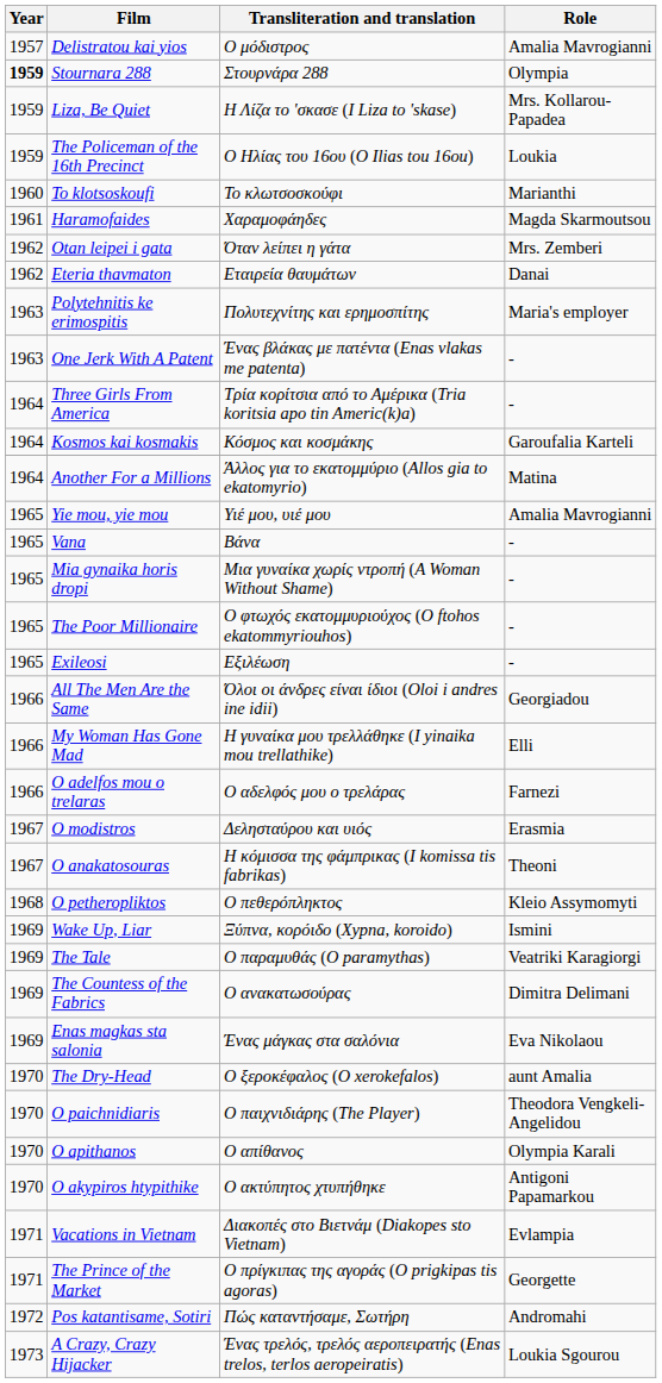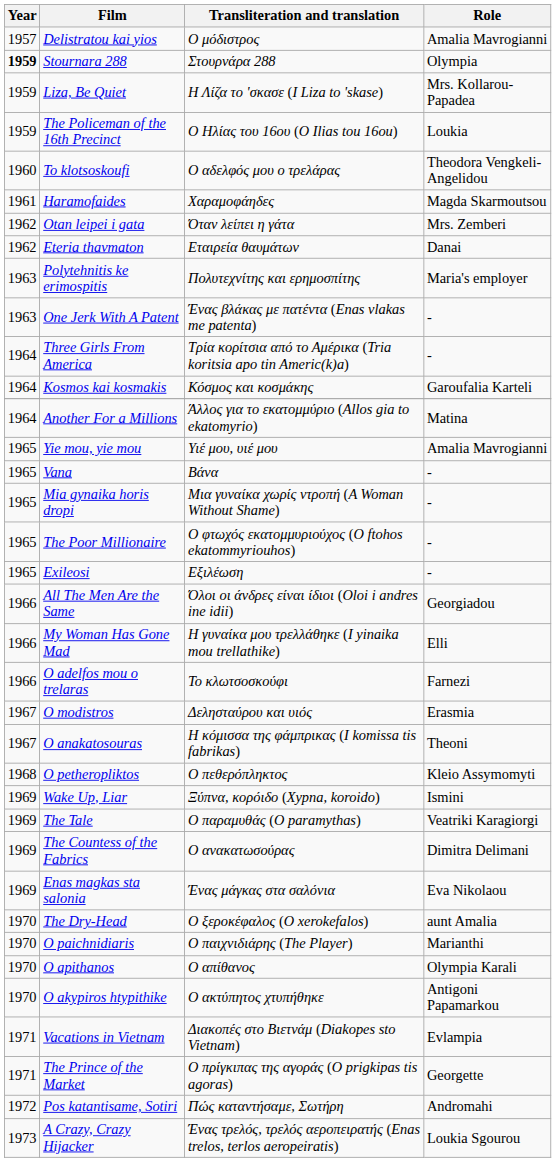 <table class="wikitable">
 <tr>
 <th>Year</th>
 <th>Film</th>
 <th>Transliteration and translation</th>
 <th>Role</th>
 </tr>
 <tr>
 <td>1957</td>
 <td><em><a href='#'>Delistratou kai yios</a></em></td>
 <td><em>Ο μόδιστρος</em></td>
 <td>Amalia Mavrogianni</td>
 </tr>
 <tr>
 <td><strong>1959</strong></td>
 <td><em><a href='#'>Stournara 288</a></em></td>
 <td><em>Στουρνάρα 288</em></td>
 <td>Olympia</td>
 </tr>
 <tr>
 <td>1959</td>
 <td><em><a href='#'>Liza, Be Quiet</a></em></td>
 <td><em>Η Λίζα το 'σκασε</em> (<em>I Liza to 'skase</em>)</td>
 <td>Mrs. Kollarou-Papadea</td>
 </tr>
 <tr>
 <td>1959</td>
 <td><em><a href='#'>The Policeman of the 16th Precinct</a></em></td>
 <td><em>Ο Ηλίας του 16ου</em> (<em>O Ilias tou 16ou</em>)</td>
 <td>Loukia</td>
 </tr>
 <tr>
 <td>1960</td>
 <td><em><a href='#'>To klotsoskoufi</a></em></td>
-<td><em>Το κλωτσοσκούφι</em></td>
-<td>Marianthi</td>
+<td><em>Ο αδελφός μου ο τρελάρας</em></td>
+<td>Theodora Vengkeli-Angelidou</td>
 </tr>
 <tr>
 <td>1961</td>
 <td><em><a href='#'>Haramofaides</a></em></td>
 <td><em>Χαραμοφάηδες</em></td>
 <td>Magda Skarmoutsou</td>
 </tr>
 <tr>
 <td>1962</td>
 <td><em><a href='#'>Otan leipei i gata</a></em></td>
 <td><em>Όταν λείπει η γάτα</em></td>
 <td>Mrs. Zemberi</td>
 </tr>
 <tr>
 <td>1962</td>
 <td><em><a href='#'>Eteria thavmaton</a></em></td>
 <td><em>Εταιρεία θαυμάτων</em></td>
 <td>Danai</td>
 </tr>
 <tr>
 <td>1963</td>
 <td><em><a href='#'>Polytehnitis ke erimospitis</a></em></td>
 <td><em>Πολυτεχνίτης και ερημοσπίτης</em></td>
 <td>Maria's employer</td>
 </tr>
 <tr>
 <td>1963</td>
 <td><em><a href='#'>One Jerk With A Patent</a></em></td>
 <td><em>Ένας βλάκας με πατέντα</em> (<em>Enas vlakas me patenta</em>)</td>
 <td>-</td>
 </tr>
 <tr>
 <td>1964</td>
 <td><em><a href='#'>Three Girls From America</a></em></td>
 <td><em>Τρία κορίτσια από το Αμέρικα</em> (<em>Tria koritsia apo tin Americ(k)a</em>)</td>
 <td>-</td>
 </tr>
 <tr>
 <td>1964</td>
 <td><em><a href='#'>Kosmos kai kosmakis</a></em></td>
 <td><em>Κόσμος και κοσμάκης</em></td>
 <td>Garoufalia Karteli</td>
 </tr>
 <tr>
 </tr>
 <tr 1964 || >
 </tr>
 <tr>
 <td>1964</td>
 <td><em><a href='#'>Another For a Millions</a></em></td>
 <td><em>Άλλος για το εκατομμύριο</em> (<em>Allos gia to ekatomyrio</em>)</td>
 <td>Matina</td>
 </tr>
 <tr>
 <td>1965</td>
 <td><em><a href='#'>Yie mou, yie mou</a></em></td>
 <td><em>Υιέ μου, υιέ μου</em></td>
 <td>Amalia Mavrogianni</td>
 </tr>
 <tr>
 <td>1965</td>
 <td><em><a href='#'>Vana</a></em></td>
 <td><em>Βάνα</em></td>
 <td>-</td>
 </tr>
 <tr>
 <td>1965</td>
 <td><em><a href='#'>Mia gynaika horis dropi</a></em></td>
 <td><em>Μια γυναίκα χωρίς ντροπή</em> (<em>A Woman Without Shame</em>)</td>
 <td>-</td>
 </tr>
 <tr>
 <td>1965</td>
 <td><em><a href='#'>The Poor Millionaire</a></em></td>
 <td><em>Ο φτωχός εκατομμυριούχος</em> (<em>O ftohos ekatommyriouhos</em>)</td>
 <td>-</td>
 </tr>
 <tr>
 <td>1965</td>
 <td><em><a href='#'>Exileosi</a></em></td>
 <td><em>Εξιλέωση</em></td>
 <td>-</td>
 </tr>
 <tr>
 <td>1966</td>
 <td><em><a href='#'>All The Men Are the Same</a></em></td>
 <td><em>Όλοι οι άνδρες είναι ίδιοι</em> (<em>Oloi i andres ine idii</em>)</td>
 <td>Georgiadou</td>
 </tr>
 <tr>
 <td>1966</td>
 <td><em><a href='#'>My Woman Has Gone Mad</a></em></td>
 <td><em>Η γυναίκα μου τρελλάθηκε</em> (<em>I yinaika mou trellathike</em>)</td>
 <td>Elli</td>
 </tr>
 <tr>
 <td>1966</td>
 <td><em><a href='#'>O adelfos mou o trelaras</a></em></td>
-<td><em>Ο αδελφός μου ο τρελάρας</em></td>
+<td><em>Το κλωτσοσκούφι</em></td>
 <td>Farnezi</td>
 </tr>
 <tr>
 <td>1967</td>
 <td><em><a href='#'>O modistros</a></em></td>
 <td><em>Δελησταύρου και υιός</em></td>
 <td>Erasmia</td>
 </tr>
 <tr>
 <td>1967</td>
 <td><em><a href='#'>O anakatosouras</a></em></td>
 <td><em>Η κόμισσα της φάμπρικας</em> (<em>I komissa tis fabrikas</em>)</td>
 <td>Theoni</td>
 </tr>
 <tr>
 <td>1968</td>
 <td><em><a href='#'>O petheropliktos</a></em></td>
 <td><em>Ο πεθερόπληκτος</em></td>
 <td>Kleio Assymomyti</td>
 </tr>
 <tr>
 <td>1969</td>
 <td><em><a href='#'>Wake Up, Liar</a></em></td>
 <td><em>Ξύπνα, κορόιδο</em> (<em>Xypna, koroido</em>)</td>
 <td>Ismini</td>
 </tr>
 <tr>
 <td>1969</td>
 <td><em><a href='#'>The Tale</a></em></td>
 <td><em>Ο παραμυθάς</em> (<em>O paramythas</em>)</td>
 <td>Veatriki Karagiorgi</td>
 </tr>
 <tr>
 <td>1969</td>
 <td><em><a href='#'>The Countess of the Fabrics</a></em></td>
 <td><em>Ο ανακατωσούρας</em></td>
 <td>Dimitra Delimani</td>
 </tr>
 <tr>
 <td>1969</td>
 <td><em><a href='#'>Enas magkas sta salonia</a></em></td>
 <td><em>Ένας μάγκας στα σαλόνια</em></td>
 <td>Eva Nikolaou</td>
 </tr>
 <tr>
 <td>1970</td>
 <td><em><a href='#'>The Dry-Head</a></em></td>
 <td><em>Ο ξεροκέφαλος</em> (<em>O xerokefalos</em>)</td>
 <td>aunt Amalia</td>
 </tr>
 <tr>
 <td>1970</td>
 <td><em><a href='#'>O paichnidiaris</a></em></td>
 <td><em>Ο παιχνιδιάρης</em> (<em>The Player</em>)</td>
-<td>Theodora Vengkeli-Angelidou</td>
+<td>Marianthi</td>
 </tr>
 <tr>
 <td>1970</td>
 <td><em><a href='#'>O apithanos</a></em></td>
 <td><em>Ο απίθανος</em></td>
 <td>Olympia Karali</td>
 </tr>
 <tr>
 <td>1970</td>
 <td><em><a href='#'>O akypiros htypithike</a></em></td>
 <td><em>Ο ακτύπητος χτυπήθηκε</em></td>
 <td>Antigoni Papamarkou</td>
 </tr>
 <tr>
 <td>1971</td>
 <td><em><a href='#'>Vacations in Vietnam</a></em></td>
 <td><em>Διακοπές στο Βιετνάμ</em> (<em>Diakopes sto Vietnam</em>)</td>
 <td>Evlampia</td>
 </tr>
 <tr>
 <td>1971</td>
 <td><em><a href='#'>The Prince of the Market</a></em></td>
 <td><em>Ο πρίγκιπας της αγοράς</em> (<em>O prigkipas tis agoras</em>)</td>
 <td>Georgette</td>
 </tr>
 <tr>
 <td>1972</td>
 <td><em><a href='#'>Pos katantisame, Sotiri</a></em></td>
 <td><em>Πώς καταντήσαμε, Σωτήρη</em></td>
 <td>Andromahi</td>
 </tr>
 <tr>
 <td>1973</td>
 <td><em><a href='#'>A Crazy, Crazy Hijacker</a></em></td>
 <td><em>Ένας τρελός, τρελός αεροπειρατής</em> (<em>Enas trelos, terlos aeropeiratis</em>)</td>
 <td>Loukia Sgourou</td>
 </tr>
 </table>
